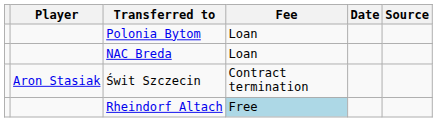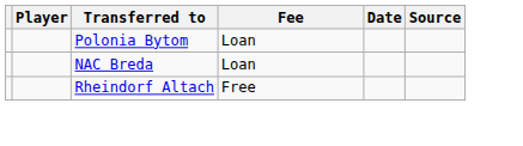 <table class="wikitable plainrowheaders sortable">
 <tr>
 <th></th>
 <th scope="col">Player</th>
 <th>Transferred to</th>
 <th style="width: 125px;">Fee</th>
 <th scope="col">Date</th>
 <th scope="col">Source</th>
 </tr>
 <tr>
 <td align="center"></td>
 <td> </td>
 <td> <a href='#'>Polonia Bytom</a></td>
 <td>Loan</td>
 <td></td>
 <td></td>
 </tr>
 <tr>
 <td align="center"></td>
 <td></td>
 <td> <a href='#'>NAC Breda</a></td>
 <td>Loan</td>
 <td></td>
 <td></td>
 </tr>
 <tr>
 <td align="center"></td>
-<td> <a href='#'>Aron Stasiak</a></td>
-<td> Świt Szczecin</td>
-<td>Contract termination</td>
-<td></td>
-<td></td>
-</tr>
-<tr>
-<td align="center"></td>
 <td></td>
 <td> <a href='#'>Rheindorf Altach</a></td>
-<td style="background: lightblue;">Free</td>
+<td>Free</td>
 <td></td>
 <td></td>
 </tr>
 </table>
